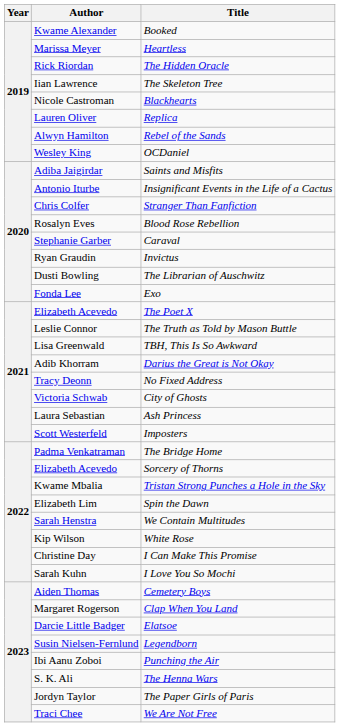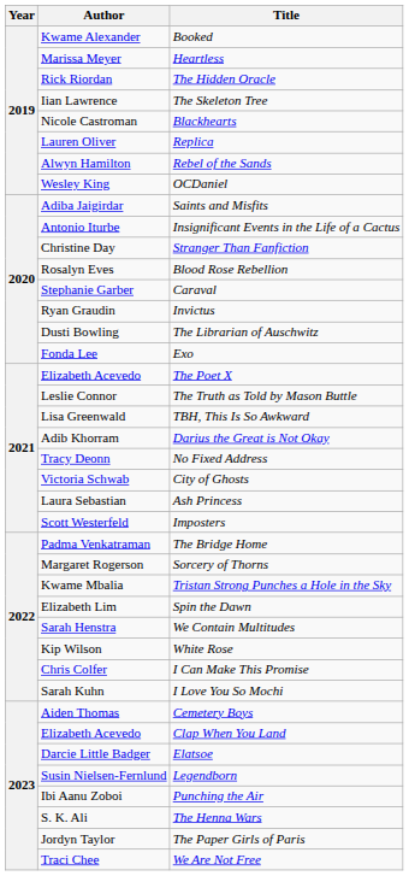 <table class="wikitable">
 <tr>
 <th>Year</th>
 <th>Author</th>
 <th>Title</th>
 </tr>
 <tr>
 <th rowspan="8">2019</th>
 <td><a href='#'>Kwame Alexander</a></td>
 <td><em>Booked</em></td>
 </tr>
 <tr>
 <td><a href='#'>Marissa Meyer</a></td>
 <td><em><a href='#'>Heartless</a></em></td>
 </tr>
 <tr>
 <td><a href='#'>Rick Riordan</a></td>
 <td><em><a href='#'>The Hidden Oracle</a></em></td>
 </tr>
 <tr>
 <td>Iian Lawrence</td>
 <td><em>The Skeleton Tree</em></td>
 </tr>
 <tr>
 <td>Nicole Castroman</td>
 <td><em><a href='#'>Blackhearts</a></em></td>
 </tr>
 <tr>
 <td><a href='#'>Lauren Oliver</a></td>
 <td><em><a href='#'>Replica</a></em></td>
 </tr>
 <tr>
 <td><a href='#'>Alwyn Hamilton</a></td>
 <td><em><a href='#'>Rebel of the Sands</a></em></td>
 </tr>
 <tr>
 <td><a href='#'>Wesley King</a></td>
 <td><em>OCDaniel</em></td>
 </tr>
 <tr>
 <th rowspan="8">2020</th>
 <td><a href='#'>Adiba Jaigirdar</a></td>
 <td><em>Saints and Misfits</em></td>
 </tr>
 <tr>
 <td><a href='#'>Antonio Iturbe</a></td>
 <td><em>Insignificant Events in the Life of a Cactus</em></td>
 </tr>
 <tr>
-<td><a href='#'>Chris Colfer</a></td>
+<td>Christine Day</td>
 <td><em><a href='#'>Stranger Than Fanfiction</a></em></td>
 </tr>
 <tr>
 <td>Rosalyn Eves</td>
 <td><em>Blood Rose Rebellion</em></td>
 </tr>
 <tr>
 <td><a href='#'>Stephanie Garber</a></td>
 <td><em>Caraval</em></td>
 </tr>
 <tr>
 <td>Ryan Graudin</td>
 <td><em>Invictus</em></td>
 </tr>
 <tr>
 <td>Dusti Bowling</td>
 <td><em>The Librarian of Auschwitz</em></td>
 </tr>
 <tr>
 <td><a href='#'>Fonda Lee</a></td>
 <td><em>Exo</em></td>
 </tr>
 <tr>
 <th rowspan="8">2021</th>
 <td><a href='#'>Elizabeth Acevedo</a></td>
 <td><em><a href='#'>The Poet X</a></em></td>
 </tr>
 <tr>
 <td>Leslie Connor</td>
 <td><em>The Truth as Told by Mason Buttle</em></td>
 </tr>
 <tr>
 <td>Lisa Greenwald</td>
 <td><em>TBH, This Is So Awkward</em></td>
 </tr>
 <tr>
 <td>Adib Khorram</td>
 <td><a href='#'><em>Darius the Great is Not Okay</em></a></td>
 </tr>
 <tr>
 <td><a href='#'>Tracy Deonn</a></td>
 <td><em>No Fixed Address</em></td>
 </tr>
 <tr>
 <td><a href='#'>Victoria Schwab</a></td>
 <td><em>City of Ghosts</em></td>
 </tr>
 <tr>
 <td>Laura Sebastian</td>
 <td><em>Ash Princess</em></td>
 </tr>
 <tr>
 <td><a href='#'>Scott Westerfeld</a></td>
 <td><em>Imposters</em></td>
 </tr>
 <tr>
 <th rowspan="8">2022</th>
 <td><a href='#'>Padma Venkatraman</a></td>
 <td><em>The Bridge Home</em></td>
 </tr>
 <tr>
-<td><a href='#'>Elizabeth Acevedo</a></td>
+<td>Margaret Rogerson</td>
 <td><em>Sorcery of Thorns</em></td>
 </tr>
 <tr>
 <td>Kwame Mbalia</td>
 <td><em><a href='#'>Tristan Strong Punches a Hole in the Sky</a></em></td>
 </tr>
 <tr>
 <td>Elizabeth Lim</td>
 <td><em>Spin the Dawn</em></td>
 </tr>
 <tr>
 <td><a href='#'>Sarah Henstra</a></td>
 <td><em>We Contain Multitudes</em></td>
 </tr>
 <tr>
 <td>Kip Wilson</td>
 <td><em>White Rose</em></td>
 </tr>
 <tr>
-<td>Christine Day</td>
+<td><a href='#'>Chris Colfer</a></td>
 <td><em>I Can Make This Promise</em></td>
 </tr>
 <tr>
 <td>Sarah Kuhn</td>
 <td><em>I Love You So Mochi</em></td>
 </tr>
 <tr>
 <th rowspan="8">2023</th>
 <td><a href='#'>Aiden Thomas</a></td>
 <td><em><a href='#'>Cemetery Boys</a></em></td>
 </tr>
 <tr>
-<td>Margaret Rogerson</td>
+<td><a href='#'>Elizabeth Acevedo</a></td>
 <td><em><a href='#'>Clap When You Land</a></em></td>
 </tr>
 <tr>
 <td><a href='#'>Darcie Little Badger</a></td>
 <td><em><a href='#'>Elatsoe</a></em></td>
 </tr>
 <tr>
 <td><a href='#'>Susin Nielsen-Fernlund</a></td>
 <td><em><a href='#'>Legendborn</a></em></td>
 </tr>
 <tr>
 <td>Ibi Aanu Zoboi</td>
 <td><em><a href='#'>Punching the Air</a></em></td>
 </tr>
 <tr>
 <td>S. K. Ali</td>
 <td><em><a href='#'>The Henna Wars</a></em></td>
 </tr>
 <tr>
 <td>Jordyn Taylor</td>
 <td><em>The Paper Girls of Paris</em></td>
 </tr>
 <tr>
 <td><a href='#'>Traci Chee</a></td>
 <td><em><a href='#'>We Are Not Free</a></em></td>
 </tr>
 </table>
